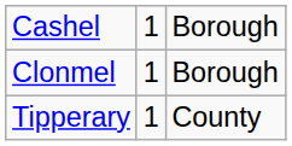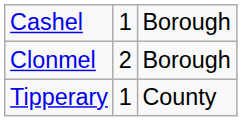 <table class="wikitable sortable">
 <tr>
 <td><a href='#'>Cashel</a></td>
 <td align="center">1</td>
 <td>Borough</td>
 </tr>
 <tr>
 <td><a href='#'>Clonmel</a></td>
-<td>1</td>
+<td>2</td>
 <td>Borough</td>
 </tr>
 <tr>
 <td><a href='#'>Tipperary</a></td>
 <td>1</td>
 <td>County</td>
 </tr>
 </table>
